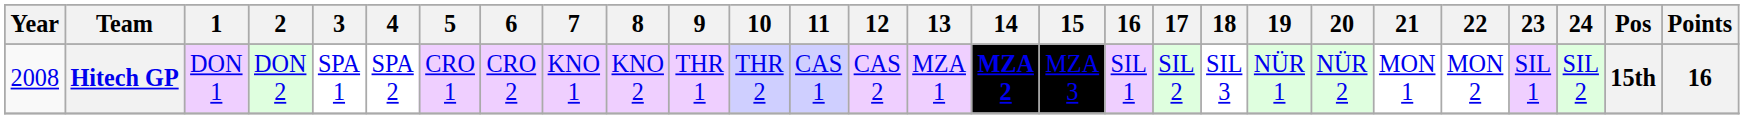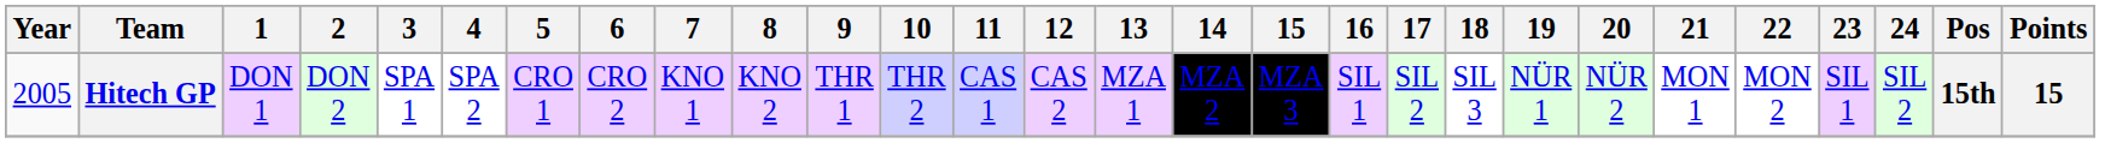 <table class="wikitable" style="text-align:center; font-size:85%">
 <tr>
 <th>Year</th>
 <th>Team</th>
 <th>1</th>
 <th>2</th>
 <th>3</th>
 <th>4</th>
 <th>5</th>
 <th>6</th>
 <th>7</th>
 <th>8</th>
 <th>9</th>
 <th>10</th>
 <th>11</th>
 <th>12</th>
 <th>13</th>
 <th>14</th>
 <th>15</th>
 <th>16</th>
 <th>17</th>
 <th>18</th>
 <th>19</th>
 <th>20</th>
 <th>21</th>
 <th>22</th>
 <th>23</th>
 <th>24</th>
 <th>Pos</th>
 <th>Points</th>
 </tr>
 <tr>
-<td><a href='#'>2008</a></td>
+<td><a href='#'>2005</a></td>
 <th nowrap><a href='#'>Hitech GP</a></th>
 <td style="background:#EFCFFF;"><a href='#'>DON<br>1</a><br></td>
 <td style="background:#DFFFDF;"><a href='#'>DON<br>2</a><br></td>
 <td style="background:#FFFFFF;"><a href='#'>SPA<br>1</a><br></td>
 <td style="background:#FFFFFF;"><a href='#'>SPA<br>2</a><br></td>
 <td style="background:#EFCFFF;"><a href='#'>CRO<br>1</a><br></td>
 <td style="background:#EFCFFF;"><a href='#'>CRO<br>2</a><br></td>
 <td style="background:#EFCFFF;"><a href='#'>KNO<br>1</a><br></td>
 <td style="background:#EFCFFF;"><a href='#'>KNO<br>2</a><br></td>
 <td style="background:#EFCFFF;"><a href='#'>THR<br>1</a><br></td>
 <td style="background:#CFCFFF;"><a href='#'>THR<br>2</a><br></td>
 <td style="background:#CFCFFF;"><a href='#'>CAS<br>1</a><br></td>
 <td style="background:#EFCFFF;"><a href='#'>CAS<br>2</a><br></td>
 <td style="background:#EFCFFF;"><a href='#'>MZA<br>1</a><br></td>
-<td style="background:black; color:white;"><strong><a href='#'>MZA<br>2</a><br></strong></td>
+<td style="background:black; color:white;"><a href='#'>MZA<br>2</a><br></td>
 <td style="background:black; color:white;"><a href='#'>MZA<br>3</a><br></td>
 <td style="background:#EFCFFF;"><a href='#'>SIL<br>1</a><br></td>
 <td style="background:#DFFFDF;"><a href='#'>SIL<br>2</a><br></td>
 <td style="background:#FFFFFF;"><a href='#'>SIL<br>3</a><br></td>
 <td style="background:#DFFFDF;"><a href='#'>NÜR<br>1</a><br></td>
 <td style="background:#DFFFDF;"><a href='#'>NÜR<br>2</a><br></td>
 <td style="background:#FFFFFF;"><a href='#'>MON<br>1</a><br></td>
 <td style="background:#FFFFFF;"><a href='#'>MON<br>2</a><br></td>
 <td style="background:#EFCFFF;"><a href='#'>SIL<br>1</a><br></td>
 <td style="background:#DFFFDF;"><a href='#'>SIL<br>2</a><br></td>
 <th>15th</th>
-<th>16</th>
+<th>15</th>
 </tr>
 <tr>
 </tr>
 </table>
